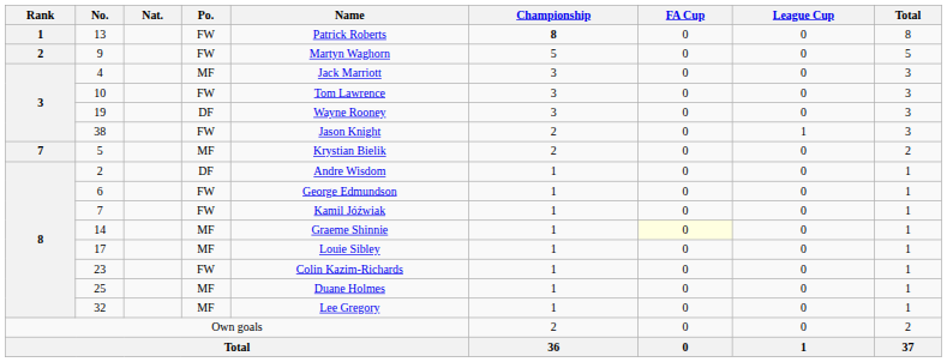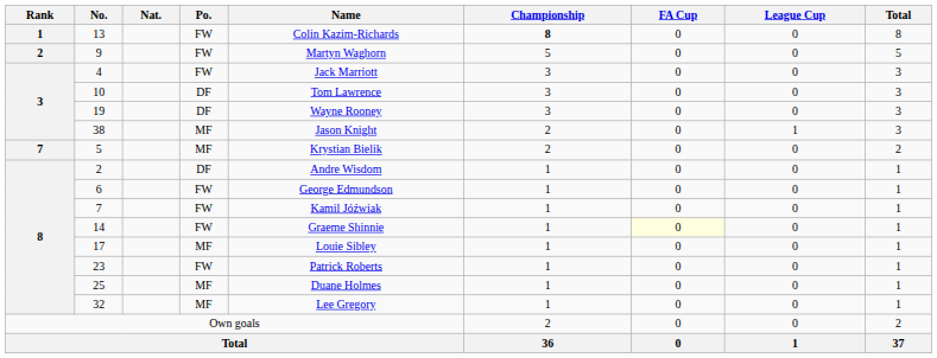 <table class="wikitable" style="text-align:center; font-size:95%; width:95%;">
 <tr>
 <th>Rank</th>
 <th>No.</th>
 <th>Nat.</th>
 <th>Po.</th>
 <th>Name</th>
 <th><a href='#'>Championship</a></th>
 <th><a href='#'>FA Cup</a></th>
 <th><a href='#'>League Cup</a></th>
 <th>Total</th>
 </tr>
 <tr>
 <th rowspan=1>1</th>
 <td>13</td>
 <td></td>
 <td>FW</td>
-<td><a href='#'>Patrick Roberts</a></td>
+<td><a href='#'>Colin Kazim-Richards</a></td>
 <td><strong>8</strong></td>
 <td>0</td>
 <td>0</td>
 <td>8</td>
 </tr>
 <tr>
 <th rowspan=1>2</th>
 <td>9</td>
 <td></td>
 <td>FW</td>
 <td><a href='#'>Martyn Waghorn</a></td>
 <td>5</td>
 <td>0</td>
 <td>0</td>
 <td>5</td>
 </tr>
 <tr>
 <th rowspan=4>3</th>
 <td>4</td>
 <td></td>
-<td>MF</td>
+<td>FW</td>
 <td><a href='#'>Jack Marriott</a></td>
 <td>3</td>
 <td>0</td>
 <td>0</td>
 <td>3</td>
 </tr>
 <tr>
 <td>10</td>
 <td></td>
-<td>FW</td>
+<td>DF</td>
 <td><a href='#'>Tom Lawrence</a></td>
 <td>3</td>
 <td>0</td>
 <td>0</td>
 <td>3</td>
 </tr>
 <tr>
 <td>19</td>
 <td></td>
 <td>DF</td>
 <td><a href='#'>Wayne Rooney</a></td>
 <td>3</td>
 <td>0</td>
 <td>0</td>
 <td>3</td>
 </tr>
 <tr>
 <td>38</td>
 <td></td>
-<td>FW</td>
+<td>MF</td>
 <td><a href='#'>Jason Knight</a></td>
 <td>2</td>
 <td>0</td>
 <td>1</td>
 <td>3</td>
 </tr>
 <tr>
 <th rowspan=1>7</th>
 <td>5</td>
 <td></td>
 <td>MF</td>
 <td><a href='#'>Krystian Bielik</a></td>
 <td>2</td>
 <td>0</td>
 <td>0</td>
 <td>2</td>
 </tr>
 <tr>
 <th rowspan=8>8</th>
 <td>2</td>
 <td></td>
 <td>DF</td>
 <td><a href='#'>Andre Wisdom</a></td>
 <td>1</td>
 <td>0</td>
 <td>0</td>
 <td>1</td>
 </tr>
 <tr>
 <td>6</td>
 <td></td>
 <td>FW</td>
 <td><a href='#'>George Edmundson</a></td>
 <td>1</td>
 <td>0</td>
 <td>0</td>
 <td>1</td>
 </tr>
 <tr>
 <td>7</td>
 <td></td>
 <td>FW</td>
 <td><a href='#'>Kamil Jóźwiak</a></td>
 <td>1</td>
 <td>0</td>
 <td>0</td>
 <td>1</td>
 </tr>
 <tr>
 <td>14</td>
 <td></td>
-<td>MF</td>
+<td>FW</td>
 <td><a href='#'>Graeme Shinnie</a></td>
 <td>1</td>
 <td style="background: lightyellow;">0</td>
 <td>0</td>
 <td>1</td>
 </tr>
 <tr>
 <td>17</td>
 <td></td>
 <td>MF</td>
 <td><a href='#'>Louie Sibley</a></td>
 <td>1</td>
 <td>0</td>
 <td>0</td>
 <td>1</td>
 </tr>
 <tr>
 <td>23</td>
 <td></td>
 <td>FW</td>
-<td><a href='#'>Colin Kazim-Richards</a></td>
+<td><a href='#'>Patrick Roberts</a></td>
 <td>1</td>
 <td>0</td>
 <td>0</td>
 <td>1</td>
 </tr>
 <tr>
 <td>25</td>
 <td></td>
 <td>MF</td>
 <td><a href='#'>Duane Holmes</a></td>
 <td>1</td>
 <td>0</td>
 <td>0</td>
 <td>1</td>
 </tr>
 <tr>
 <td>32</td>
 <td></td>
 <td>MF</td>
 <td><a href='#'>Lee Gregory</a></td>
 <td>1</td>
 <td>0</td>
 <td>0</td>
 <td>1</td>
 </tr>
 <tr>
 <td colspan=5>Own goals</td>
 <td>2</td>
 <td>0</td>
 <td>0</td>
 <td>2</td>
 </tr>
 <tr>
 <th colspan=5>Total</th>
 <th>36</th>
 <th>0</th>
 <th>1</th>
 <th>37</th>
 </tr>
 </table>
